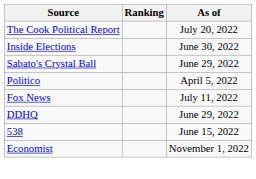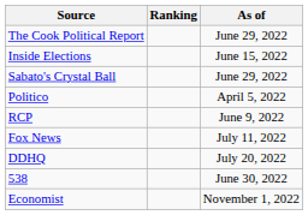 <table class="wikitable" style="text-align:center">
 <tr>
 <th>Source</th>
 <th>Ranking</th>
 <th>As of</th>
 </tr>
 <tr>
 <td align=left><a href='#'>The Cook Political Report</a></td>
 <td></td>
-<td>July 20, 2022</td>
+<td>June 29, 2022</td>
 </tr>
 <tr>
 <td align=left><a href='#'>Inside Elections</a></td>
 <td></td>
-<td>June 30, 2022</td>
+<td>June 15, 2022</td>
 </tr>
 <tr>
 <td align=left><a href='#'>Sabato's Crystal Ball</a></td>
 <td></td>
 <td>June 29, 2022</td>
 </tr>
 <tr>
 <td align=left><a href='#'>Politico</a></td>
 <td></td>
 <td>April 5, 2022</td>
 </tr>
 <tr>
+<td align="left"><a href='#'>RCP</a></td>
+<td></td>
+<td>June 9, 2022</td>
+</tr>
+<tr>
 <td align=left><a href='#'>Fox News</a></td>
 <td></td>
 <td>July 11, 2022</td>
 </tr>
 <tr>
 <td align="left"><a href='#'>DDHQ</a></td>
 <td></td>
-<td>June 29, 2022</td>
+<td>July 20, 2022</td>
 </tr>
 <tr>
 <td align="left"><a href='#'>538</a></td>
 <td></td>
-<td>June 15, 2022</td>
+<td>June 30, 2022</td>
 </tr>
 <tr>
 <td align="left"><a href='#'>Economist</a></td>
 <td></td>
 <td>November 1, 2022</td>
 </tr>
 </table>
